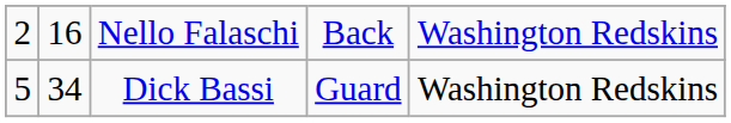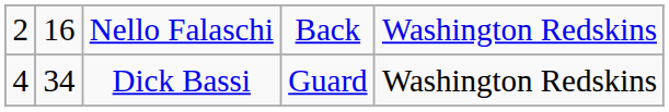 <table class="wikitable" style="text-align:center">
 <tr>
 <td>2</td>
 <td>16</td>
 <td><a href='#'>Nello Falaschi</a></td>
 <td><a href='#'>Back</a></td>
 <td><a href='#'>Washington Redskins</a></td>
 </tr>
 <tr>
-<td>5</td>
+<td>4</td>
 <td>34</td>
 <td><a href='#'>Dick Bassi</a></td>
 <td><a href='#'>Guard</a></td>
 <td>Washington Redskins</td>
 </tr>
 </table>
